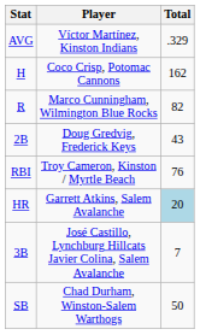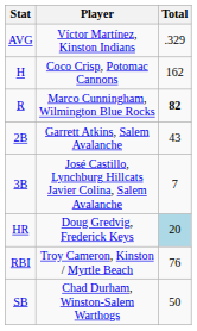 <table class="wikitable" width="40%" style="text-align:center;">
 <tr>
 <th width="5%">Stat</th>
 <th width="60%">Player</th>
 <th width="5%">Total</th>
 </tr>
 <tr>
 <td><a href='#'>AVG</a></td>
 <td><a href='#'>Víctor Martínez</a>, <a href='#'>Kinston Indians</a></td>
 <td>.329</td>
 </tr>
 <tr>
 <td><a href='#'>H</a></td>
 <td><a href='#'>Coco Crisp</a>, <a href='#'>Potomac Cannons</a></td>
 <td>162</td>
 </tr>
 <tr>
 <td><a href='#'>R</a></td>
 <td><a href='#'>Marco Cunningham</a>, <a href='#'>Wilmington Blue Rocks</a></td>
-<td>82</td>
+<td><strong>82</strong></td>
 </tr>
 <tr>
 <td><a href='#'>2B</a></td>
+<td><a href='#'>Garrett Atkins</a>, <a href='#'>Salem Avalanche</a></td>
+<td>43</td>
+</tr>
+<tr>
+<td><a href='#'>3B</a></td>
+<td><a href='#'>José Castillo</a>, <a href='#'>Lynchburg Hillcats</a> <br> <a href='#'>Javier Colina</a>, <a href='#'>Salem Avalanche</a></td>
+<td>7</td>
+</tr>
+<tr>
+<td><a href='#'>HR</a></td>
 <td><a href='#'>Doug Gredvig</a>, <a href='#'>Frederick Keys</a></td>
-<td>43</td>
+<td style="background: lightblue;">20</td>
 </tr>
 <tr>
 <td><a href='#'>RBI</a></td>
 <td><a href='#'>Troy Cameron</a>, <a href='#'>Kinston</a> / <a href='#'>Myrtle Beach</a></td>
 <td>76</td>
 </tr>
 <tr>
-<td><a href='#'>HR</a></td>
-<td><a href='#'>Garrett Atkins</a>, <a href='#'>Salem Avalanche</a></td>
-<td style="background: lightblue;">20</td>
-</tr>
-<tr>
-<td><a href='#'>3B</a></td>
-<td><a href='#'>José Castillo</a>, <a href='#'>Lynchburg Hillcats</a> <br> <a href='#'>Javier Colina</a>, <a href='#'>Salem Avalanche</a></td>
-<td>7</td>
-</tr>
-<tr>
 <td><a href='#'>SB</a></td>
 <td><a href='#'>Chad Durham</a>, <a href='#'>Winston-Salem Warthogs</a></td>
 <td>50</td>
 </tr>
 </table>
